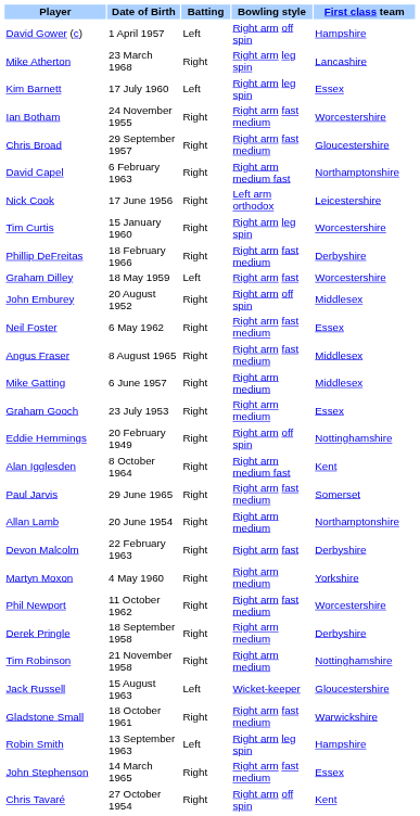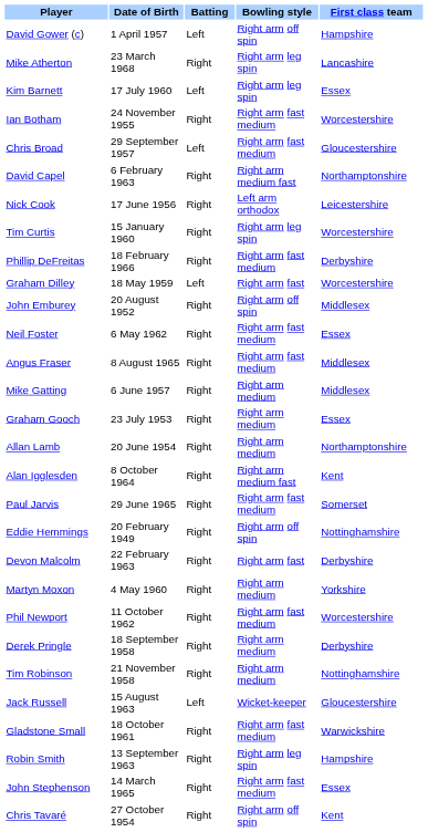 <table border="0" cellspacing="2" cellpadding="2" style="width:100%;">
 <tr style="background:#aad0ff;">
 <th width=25%>Player</th>
 <th width=18%>Date of Birth</th>
 <th width=12%>Batting</th>
 <th width=20%>Bowling style</th>
 <th width=25%><a href='#'>First class</a> team</th>
 </tr>
 <tr>
 <td><a href='#'>David Gower</a> (<a href='#'>c</a>)</td>
 <td>1 April 1957</td>
 <td>Left</td>
 <td><a href='#'>Right arm</a> <a href='#'>off spin</a></td>
 <td><a href='#'>Hampshire</a></td>
 </tr>
 <tr>
 <td><a href='#'>Mike Atherton</a></td>
 <td>23 March 1968</td>
 <td>Right</td>
 <td><a href='#'>Right arm</a> <a href='#'>leg spin</a></td>
 <td><a href='#'>Lancashire</a></td>
 </tr>
 <tr>
 <td><a href='#'>Kim Barnett</a></td>
 <td>17 July 1960</td>
 <td>Left</td>
 <td><a href='#'>Right arm</a> <a href='#'>leg spin</a></td>
 <td><a href='#'>Essex</a></td>
 </tr>
 <tr>
 <td><a href='#'>Ian Botham</a></td>
 <td>24 November 1955</td>
 <td>Right</td>
 <td><a href='#'>Right arm</a> <a href='#'>fast medium</a></td>
 <td><a href='#'>Worcestershire</a></td>
 </tr>
 <tr>
 <td><a href='#'>Chris Broad</a></td>
 <td>29 September 1957</td>
-<td>Right</td>
+<td>Left</td>
 <td><a href='#'>Right arm</a> <a href='#'>fast medium</a></td>
 <td><a href='#'>Gloucestershire</a></td>
 </tr>
 <tr>
 <td><a href='#'>David Capel</a></td>
 <td>6 February 1963</td>
 <td>Right</td>
 <td><a href='#'>Right arm</a> <a href='#'>medium fast</a></td>
 <td><a href='#'>Northamptonshire</a></td>
 </tr>
 <tr>
 <td><a href='#'>Nick Cook</a></td>
 <td>17 June 1956</td>
 <td>Right</td>
 <td><a href='#'>Left arm</a> <a href='#'>orthodox</a></td>
 <td><a href='#'>Leicestershire</a></td>
 </tr>
 <tr>
 <td><a href='#'>Tim Curtis</a></td>
 <td>15 January 1960</td>
 <td>Right</td>
 <td><a href='#'>Right arm</a> <a href='#'>leg spin</a></td>
 <td><a href='#'>Worcestershire</a></td>
 </tr>
 <tr>
 <td><a href='#'>Phillip DeFreitas</a></td>
 <td>18 February 1966</td>
 <td>Right</td>
 <td><a href='#'>Right arm</a> <a href='#'>fast medium</a></td>
 <td><a href='#'>Derbyshire</a></td>
 </tr>
 <tr>
 <td><a href='#'>Graham Dilley</a></td>
 <td>18 May 1959</td>
 <td>Left</td>
 <td><a href='#'>Right arm</a> <a href='#'>fast</a></td>
 <td><a href='#'>Worcestershire</a></td>
 </tr>
 <tr>
 <td><a href='#'>John Emburey</a></td>
 <td>20 August 1952</td>
 <td>Right</td>
 <td><a href='#'>Right arm</a> <a href='#'>off spin</a></td>
 <td><a href='#'>Middlesex</a></td>
 </tr>
 <tr>
 <td><a href='#'>Neil Foster</a></td>
 <td>6 May 1962</td>
 <td>Right</td>
 <td><a href='#'>Right arm</a> <a href='#'>fast medium</a></td>
 <td><a href='#'>Essex</a></td>
 </tr>
 <tr>
 <td><a href='#'>Angus Fraser</a></td>
 <td>8 August 1965</td>
 <td>Right</td>
 <td><a href='#'>Right arm</a> <a href='#'>fast medium</a></td>
 <td><a href='#'>Middlesex</a></td>
 </tr>
 <tr>
 <td><a href='#'>Mike Gatting</a></td>
 <td>6 June 1957</td>
 <td>Right</td>
 <td><a href='#'>Right arm</a> <a href='#'>medium</a></td>
 <td><a href='#'>Middlesex</a></td>
 </tr>
 <tr>
 <td><a href='#'>Graham Gooch</a></td>
 <td>23 July 1953</td>
 <td>Right</td>
 <td><a href='#'>Right arm</a> <a href='#'>medium</a></td>
 <td><a href='#'>Essex</a></td>
 </tr>
 <tr>
-<td><a href='#'>Eddie Hemmings</a></td>
-<td>20 February 1949</td>
+<td><a href='#'>Allan Lamb</a></td>
+<td>20 June 1954</td>
 <td>Right</td>
-<td><a href='#'>Right arm</a> <a href='#'>off spin</a></td>
-<td><a href='#'>Nottinghamshire</a></td>
+<td><a href='#'>Right arm</a> <a href='#'>medium</a></td>
+<td><a href='#'>Northamptonshire</a></td>
 </tr>
 <tr>
 <td><a href='#'>Alan Igglesden</a></td>
 <td>8 October 1964</td>
 <td>Right</td>
 <td><a href='#'>Right arm</a> <a href='#'>medium fast</a></td>
 <td><a href='#'>Kent</a></td>
 </tr>
 <tr>
 <td><a href='#'>Paul Jarvis</a></td>
 <td>29 June 1965</td>
 <td>Right</td>
 <td><a href='#'>Right arm</a> <a href='#'>fast medium</a></td>
 <td><a href='#'>Somerset</a></td>
 </tr>
 <tr>
-<td><a href='#'>Allan Lamb</a></td>
-<td>20 June 1954</td>
+<td><a href='#'>Eddie Hemmings</a></td>
+<td>20 February 1949</td>
 <td>Right</td>
-<td><a href='#'>Right arm</a> <a href='#'>medium</a></td>
-<td><a href='#'>Northamptonshire</a></td>
+<td><a href='#'>Right arm</a> <a href='#'>off spin</a></td>
+<td><a href='#'>Nottinghamshire</a></td>
 </tr>
 <tr>
 <td><a href='#'>Devon Malcolm</a></td>
 <td>22 February 1963</td>
 <td>Right</td>
 <td><a href='#'>Right arm</a> <a href='#'>fast</a></td>
 <td><a href='#'>Derbyshire</a></td>
 </tr>
 <tr>
 <td><a href='#'>Martyn Moxon</a></td>
 <td>4 May 1960</td>
 <td>Right</td>
 <td><a href='#'>Right arm</a> <a href='#'>medium</a></td>
 <td><a href='#'>Yorkshire</a></td>
 </tr>
 <tr>
 <td><a href='#'>Phil Newport</a></td>
 <td>11 October 1962</td>
 <td>Right</td>
 <td><a href='#'>Right arm</a> <a href='#'>fast medium</a></td>
 <td><a href='#'>Worcestershire</a></td>
 </tr>
 <tr>
 <td><a href='#'>Derek Pringle</a></td>
 <td>18 September 1958</td>
 <td>Right</td>
 <td><a href='#'>Right arm</a> <a href='#'>medium</a></td>
 <td><a href='#'>Derbyshire</a></td>
 </tr>
 <tr>
 <td><a href='#'>Tim Robinson</a></td>
 <td>21 November 1958</td>
 <td>Right</td>
 <td><a href='#'>Right arm</a> <a href='#'>medium</a></td>
 <td><a href='#'>Nottinghamshire</a></td>
 </tr>
 <tr>
 <td><a href='#'>Jack Russell</a></td>
 <td>15 August 1963</td>
 <td>Left</td>
 <td><a href='#'>Wicket-keeper</a></td>
 <td><a href='#'>Gloucestershire</a></td>
 </tr>
 <tr>
 <td><a href='#'>Gladstone Small</a></td>
 <td>18 October 1961</td>
 <td>Right</td>
 <td><a href='#'>Right arm</a> <a href='#'>fast medium</a></td>
 <td><a href='#'>Warwickshire</a></td>
 </tr>
 <tr>
 <td><a href='#'>Robin Smith</a></td>
 <td>13 September 1963</td>
-<td>Left</td>
+<td>Right</td>
 <td><a href='#'>Right arm</a> <a href='#'>leg spin</a></td>
 <td><a href='#'>Hampshire</a></td>
 </tr>
 <tr>
 <td><a href='#'>John Stephenson</a></td>
 <td>14 March 1965</td>
 <td>Right</td>
 <td><a href='#'>Right arm</a> <a href='#'>fast medium</a></td>
 <td><a href='#'>Essex</a></td>
 </tr>
 <tr>
 <td><a href='#'>Chris Tavaré</a></td>
 <td>27 October 1954</td>
 <td>Right</td>
 <td><a href='#'>Right arm</a> <a href='#'>off spin</a></td>
 <td><a href='#'>Kent</a></td>
 </tr>
 </table>
